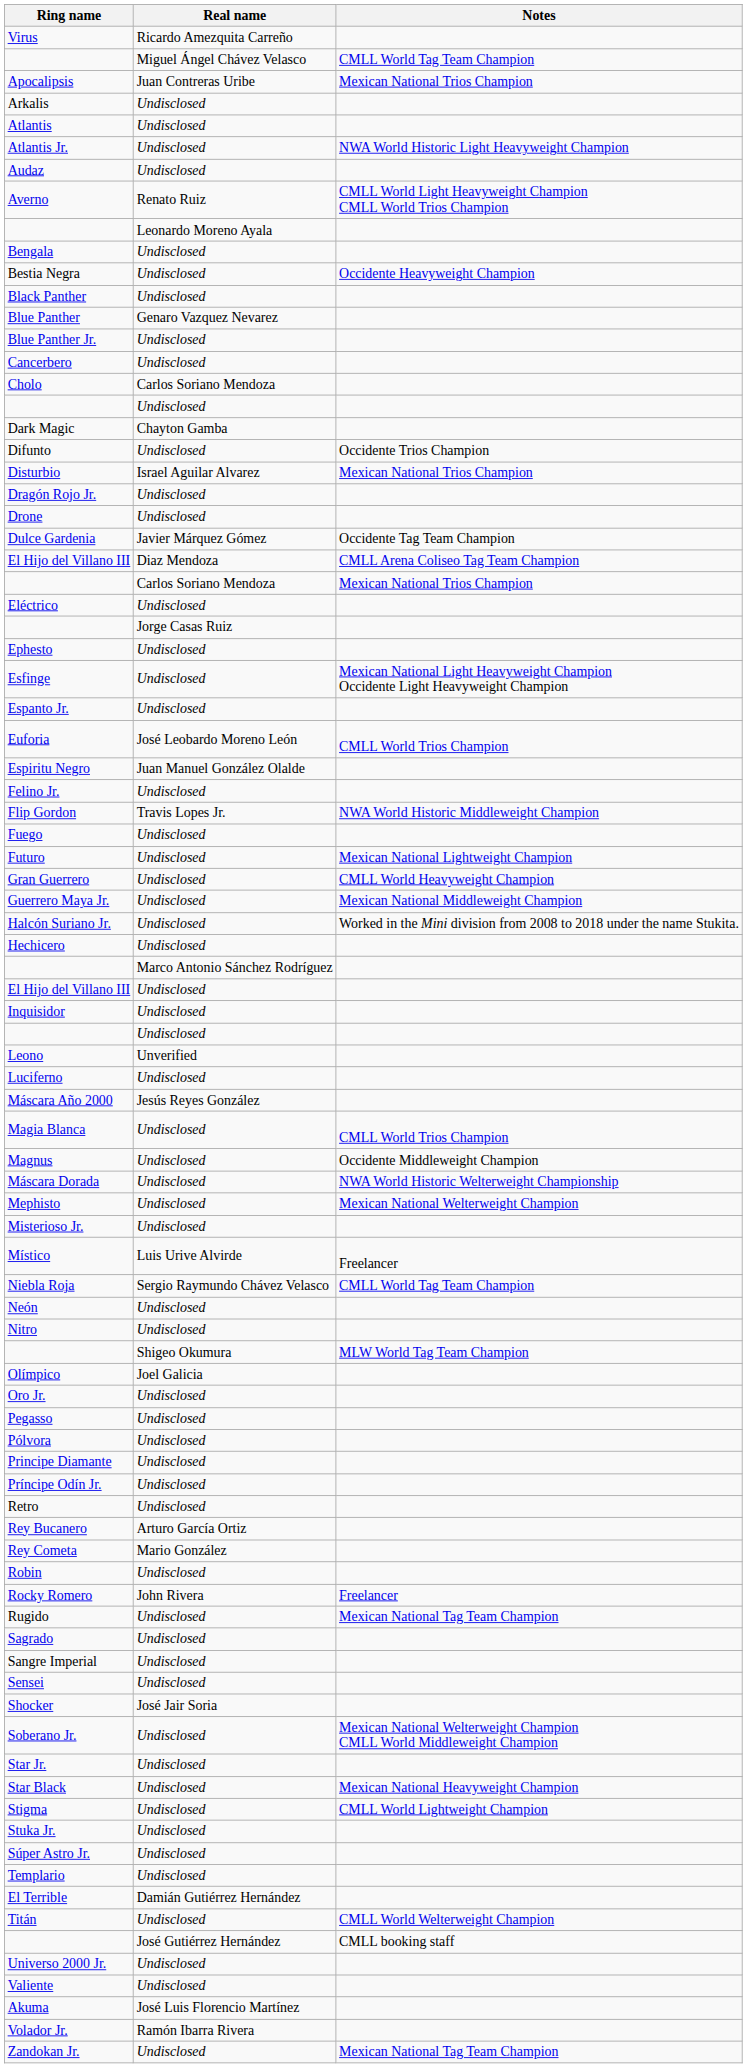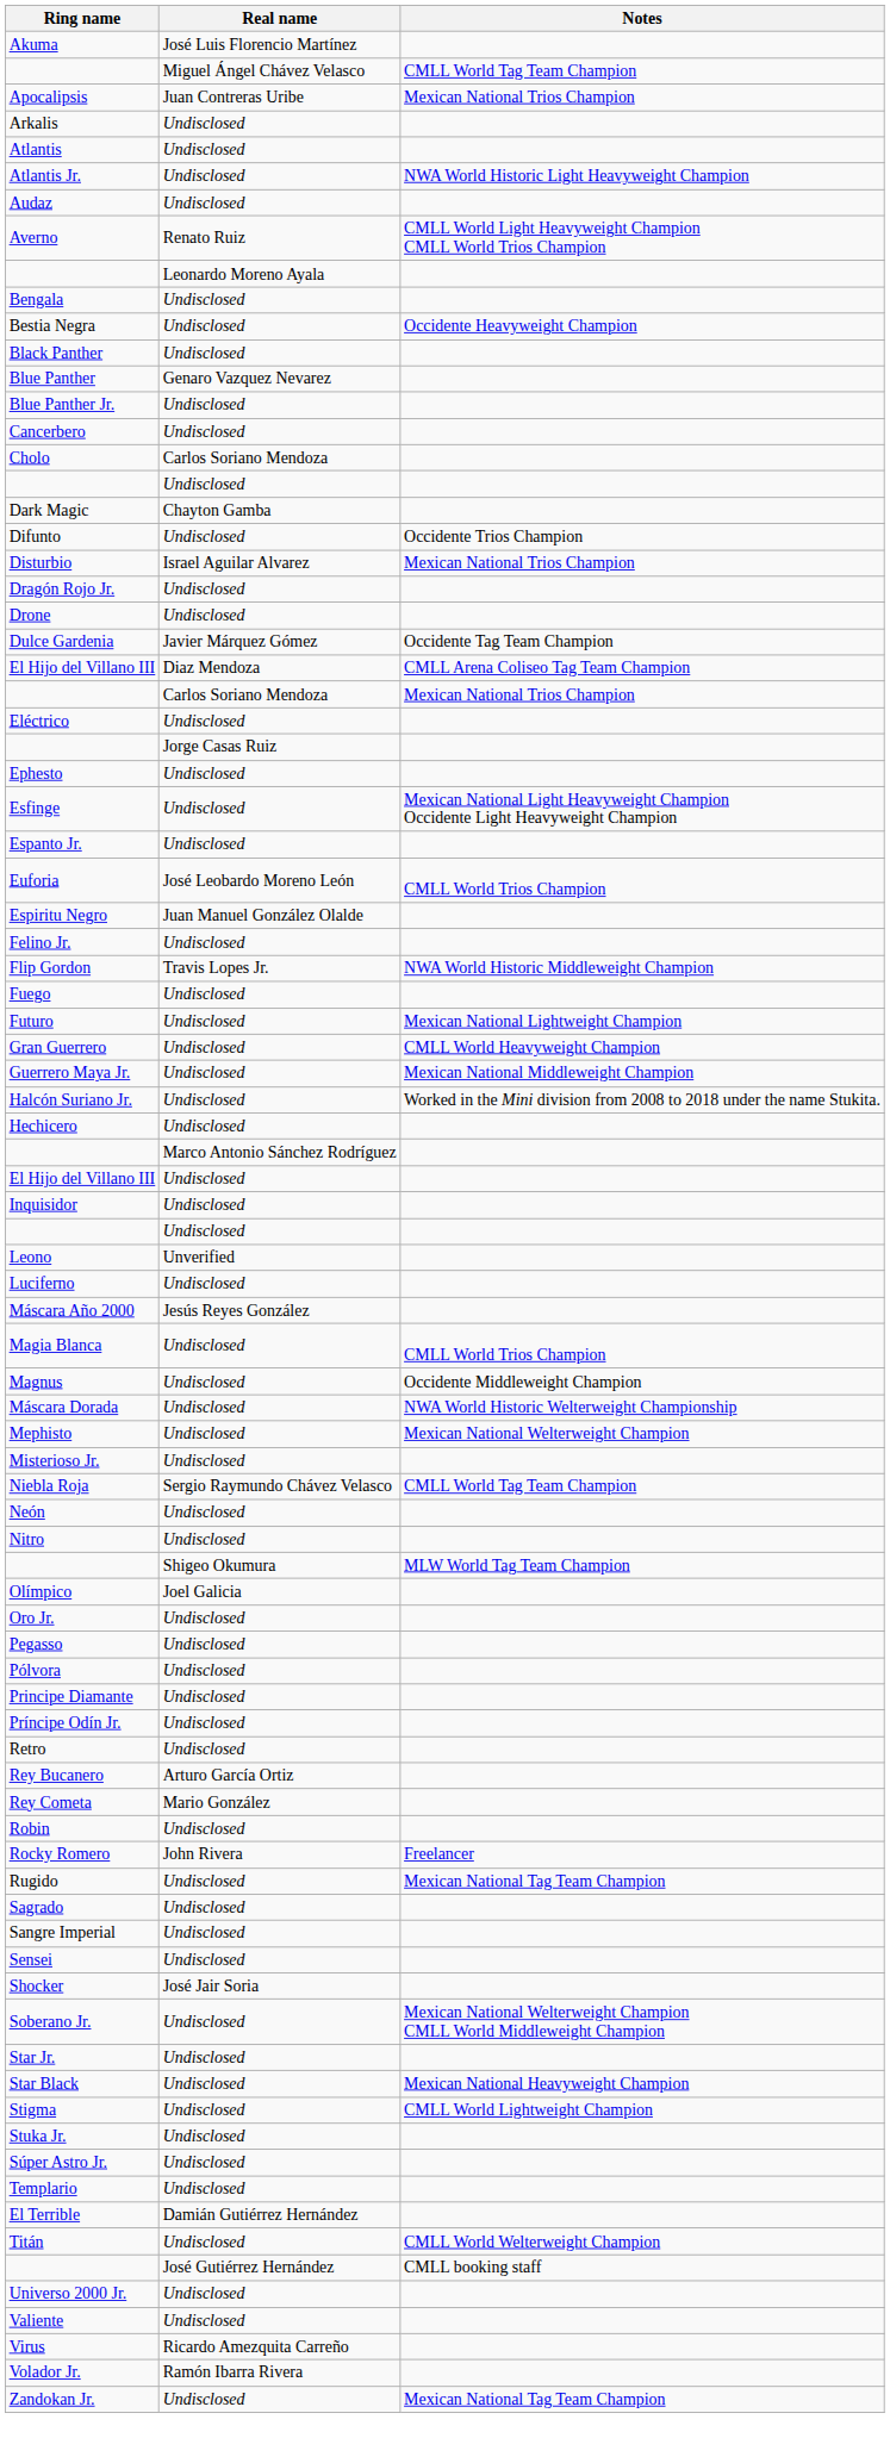 <table class="wikitable sortable">
 <tr>
 <th>Ring name</th>
 <th>Real name</th>
 <th>Notes</th>
 </tr>
 <tr>
-<td><a href='#'>Virus</a></td>
-<td>Ricardo Amezquita Carreño</td>
+<td><a href='#'>Akuma</a></td>
+<td>José Luis Florencio Martínez</td>
 <td></td>
 </tr>
 <tr>
 <td></td>
 <td>Miguel Ángel Chávez Velasco</td>
 <td><a href='#'>CMLL World Tag Team Champion</a></td>
 </tr>
 <tr>
 <td><a href='#'>Apocalipsis</a></td>
 <td>Juan Contreras Uribe</td>
 <td><a href='#'>Mexican National Trios Champion</a></td>
 </tr>
 <tr>
 <td>Arkalis</td>
 <td><em>Undisclosed</em></td>
 <td></td>
 </tr>
 <tr>
 <td><a href='#'>Atlantis</a></td>
 <td><em>Undisclosed</em></td>
 <td></td>
 </tr>
 <tr>
 <td><a href='#'>Atlantis Jr.</a></td>
 <td><em>Undisclosed</em></td>
 <td><a href='#'>NWA World Historic Light Heavyweight Champion</a></td>
 </tr>
 <tr>
 <td><a href='#'>Audaz</a></td>
 <td><em>Undisclosed</em></td>
 <td></td>
 </tr>
 <tr>
 <td><a href='#'>Averno</a></td>
 <td>Renato Ruiz</td>
 <td><a href='#'>CMLL World Light Heavyweight Champion</a><br><a href='#'>CMLL World Trios Champion</a></td>
 </tr>
 <tr>
 <td></td>
 <td>Leonardo Moreno Ayala</td>
 <td><br></td>
 </tr>
 <tr>
 <td><a href='#'>Bengala</a></td>
 <td><em>Undisclosed</em></td>
 <td></td>
 </tr>
 <tr>
 <td>Bestia Negra</td>
 <td><em>Undisclosed</em></td>
 <td><a href='#'>Occidente Heavyweight Champion</a></td>
 </tr>
 <tr>
 <td><a href='#'>Black Panther</a></td>
 <td><em>Undisclosed</em></td>
 <td></td>
 </tr>
 <tr>
 <td><a href='#'>Blue Panther</a></td>
 <td>Genaro Vazquez Nevarez</td>
 <td></td>
 </tr>
 <tr>
 <td><a href='#'>Blue Panther Jr.</a></td>
 <td><em>Undisclosed</em></td>
 <td></td>
 </tr>
 <tr>
 <td><a href='#'>Cancerbero</a></td>
 <td><em>Undisclosed</em></td>
 <td></td>
 </tr>
 <tr>
 <td><a href='#'>Cholo</a></td>
 <td>Carlos Soriano Mendoza</td>
 <td></td>
 </tr>
 <tr>
 <td></td>
 <td><em>Undisclosed</em></td>
 <td></td>
 </tr>
 <tr>
 <td>Dark Magic</td>
 <td>Chayton Gamba</td>
 <td></td>
 </tr>
 <tr>
 <td>Difunto</td>
 <td><em>Undisclosed</em></td>
 <td>Occidente Trios Champion</td>
 </tr>
 <tr>
 <td><a href='#'>Disturbio</a></td>
 <td>Israel Aguilar Alvarez</td>
 <td><a href='#'>Mexican National Trios Champion</a></td>
 </tr>
 <tr>
 <td><a href='#'>Dragón Rojo Jr.</a></td>
 <td><em>Undisclosed</em></td>
 <td></td>
 </tr>
 <tr>
 <td><a href='#'>Drone</a></td>
 <td><em>Undisclosed</em></td>
 <td></td>
 </tr>
 <tr>
 <td><a href='#'>Dulce Gardenia</a></td>
 <td>Javier Márquez Gómez</td>
 <td>Occidente Tag Team Champion</td>
 </tr>
 <tr>
 <td><a href='#'>El Hijo del Villano III</a></td>
 <td>Diaz Mendoza<br></td>
 <td><a href='#'>CMLL Arena Coliseo Tag Team Champion</a></td>
 </tr>
 <tr>
 <td></td>
 <td>Carlos Soriano Mendoza</td>
 <td><a href='#'>Mexican National Trios Champion</a></td>
 </tr>
 <tr>
 <td><a href='#'>Eléctrico</a></td>
 <td><em>Undisclosed</em></td>
 <td></td>
 </tr>
 <tr>
 <td></td>
 <td>Jorge Casas Ruiz</td>
 <td></td>
 </tr>
 <tr>
 <td><a href='#'>Ephesto</a></td>
 <td><em>Undisclosed</em></td>
 <td></td>
 </tr>
 <tr>
 <td><a href='#'>Esfinge</a></td>
 <td><em>Undisclosed</em></td>
 <td><a href='#'>Mexican National Light Heavyweight Champion</a><br>Occidente Light Heavyweight Champion</td>
 </tr>
 <tr>
 <td><a href='#'>Espanto Jr.</a></td>
 <td><em>Undisclosed</em></td>
 <td></td>
 </tr>
 <tr>
 <td><a href='#'>Euforia</a></td>
 <td>José Leobardo Moreno León</td>
 <td><br><a href='#'>CMLL World Trios Champion</a></td>
 </tr>
 <tr>
 <td><a href='#'>Espiritu Negro</a></td>
 <td>Juan Manuel González Olalde</td>
 <td></td>
 </tr>
 <tr>
 <td><a href='#'>Felino Jr.</a></td>
 <td><em>Undisclosed</em></td>
 <td></td>
 </tr>
 <tr>
 <td><a href='#'>Flip Gordon</a></td>
 <td>Travis Lopes Jr.</td>
 <td><a href='#'>NWA World Historic Middleweight Champion</a></td>
 </tr>
 <tr>
 <td><a href='#'>Fuego</a></td>
 <td><em>Undisclosed</em></td>
 <td></td>
 </tr>
 <tr>
 <td><a href='#'>Futuro</a></td>
 <td><em>Undisclosed</em></td>
 <td><a href='#'>Mexican National Lightweight Champion</a></td>
 </tr>
 <tr>
 <td><a href='#'>Gran Guerrero</a></td>
 <td><em>Undisclosed</em></td>
 <td><a href='#'>CMLL World Heavyweight Champion</a></td>
 </tr>
 <tr>
 <td><a href='#'>Guerrero Maya Jr.</a></td>
 <td><em>Undisclosed</em></td>
 <td><a href='#'>Mexican National Middleweight Champion</a></td>
 </tr>
 <tr>
 <td><a href='#'>Halcón Suriano Jr.</a></td>
 <td><em>Undisclosed</em></td>
 <td>Worked in the <em>Mini</em> division from 2008 to 2018 under the name Stukita.</td>
 </tr>
 <tr>
 <td><a href='#'>Hechicero</a></td>
 <td><em>Undisclosed</em></td>
 <td></td>
 </tr>
 <tr>
 <td></td>
 <td>Marco Antonio Sánchez Rodríguez</td>
 <td></td>
 </tr>
 <tr>
 <td><a href='#'>El Hijo del Villano III</a></td>
 <td><em>Undisclosed</em></td>
 <td></td>
 </tr>
 <tr>
 <td><a href='#'>Inquisidor</a></td>
 <td><em>Undisclosed</em></td>
 <td></td>
 </tr>
 <tr>
 <td></td>
 <td><em>Undisclosed</em></td>
 <td></td>
 </tr>
 <tr>
 <td><a href='#'>Leono</a></td>
 <td>Unverified</td>
 <td></td>
 </tr>
 <tr>
 <td><a href='#'>Luciferno</a></td>
 <td><em>Undisclosed</em></td>
 <td></td>
 </tr>
 <tr>
 <td><a href='#'>Máscara Año 2000</a></td>
 <td>Jesús Reyes González</td>
 <td></td>
 </tr>
 <tr>
 <td><a href='#'>Magia Blanca</a></td>
 <td><em>Undisclosed</em></td>
 <td><br><a href='#'>CMLL World Trios Champion</a></td>
 </tr>
 <tr>
 <td><a href='#'>Magnus</a></td>
 <td><em>Undisclosed</em></td>
 <td>Occidente Middleweight Champion</td>
 </tr>
 <tr>
 <td><a href='#'>Máscara Dorada</a></td>
 <td><em>Undisclosed</em></td>
 <td><a href='#'>NWA World Historic Welterweight Championship</a></td>
 </tr>
 <tr>
 <td><a href='#'>Mephisto</a></td>
 <td><em>Undisclosed</em></td>
 <td><a href='#'>Mexican National Welterweight Champion</a></td>
 </tr>
 <tr>
 <td><a href='#'>Misterioso Jr.</a></td>
 <td><em>Undisclosed</em></td>
 <td></td>
 </tr>
 <tr>
-<td><a href='#'>Místico</a></td>
-<td>Luis Urive Alvirde</td>
-<td><br>Freelancer</td>
-</tr>
-<tr>
 <td><a href='#'>Niebla Roja</a></td>
 <td>Sergio Raymundo Chávez Velasco</td>
 <td><a href='#'>CMLL World Tag Team Champion</a></td>
 </tr>
 <tr>
 <td><a href='#'>Neón</a></td>
 <td><em>Undisclosed</em></td>
 <td></td>
 </tr>
 <tr>
 <td><a href='#'>Nitro</a></td>
 <td><em>Undisclosed</em></td>
 <td></td>
 </tr>
 <tr>
 <td></td>
 <td>Shigeo Okumura</td>
 <td><a href='#'>MLW World Tag Team Champion</a></td>
 </tr>
 <tr>
 <td><a href='#'>Olímpico</a></td>
 <td>Joel Galicia</td>
 <td></td>
 </tr>
 <tr>
 <td><a href='#'>Oro Jr.</a></td>
 <td><em>Undisclosed</em></td>
 <td></td>
 </tr>
 <tr>
 <td><a href='#'>Pegasso</a></td>
 <td><em>Undisclosed</em></td>
 <td></td>
 </tr>
 <tr>
 <td><a href='#'>Pólvora</a></td>
 <td><em>Undisclosed</em></td>
 <td></td>
 </tr>
 <tr>
 <td><a href='#'>Principe Diamante</a></td>
 <td><em>Undisclosed</em></td>
 <td></td>
 </tr>
 <tr>
 <td><a href='#'>Príncipe Odín Jr.</a></td>
 <td><em>Undisclosed</em></td>
 <td></td>
 </tr>
 <tr>
 <td>Retro</td>
 <td><em>Undisclosed</em></td>
 <td></td>
 </tr>
 <tr>
 <td><a href='#'>Rey Bucanero</a></td>
 <td>Arturo García Ortiz</td>
 <td></td>
 </tr>
 <tr>
 <td><a href='#'>Rey Cometa</a></td>
 <td>Mario González</td>
 <td></td>
 </tr>
 <tr>
 <td><a href='#'>Robin</a></td>
 <td><em>Undisclosed</em></td>
 <td></td>
 </tr>
 <tr>
 <td><a href='#'>Rocky Romero</a></td>
 <td>John Rivera</td>
 <td><a href='#'>Freelancer</a></td>
 </tr>
 <tr>
 <td>Rugido</td>
 <td><em>Undisclosed</em></td>
 <td><a href='#'>Mexican National Tag Team Champion</a></td>
 </tr>
 <tr>
 <td><a href='#'>Sagrado</a></td>
 <td><em>Undisclosed</em></td>
 <td></td>
 </tr>
 <tr>
 <td>Sangre Imperial</td>
 <td><em>Undisclosed</em></td>
 <td></td>
 </tr>
 <tr>
 <td><a href='#'>Sensei</a></td>
 <td><em>Undisclosed</em></td>
 <td></td>
 </tr>
 <tr>
 <td><a href='#'>Shocker</a></td>
 <td José Jair Soria>José Jair Soria</td>
 <td></td>
 </tr>
 <tr>
 <td><a href='#'>Soberano Jr.</a></td>
 <td><em>Undisclosed</em></td>
 <td><a href='#'>Mexican National Welterweight Champion</a><br><a href='#'>CMLL World Middleweight Champion</a></td>
 </tr>
 <tr>
 <td><a href='#'>Star Jr.</a></td>
 <td><em>Undisclosed</em></td>
 <td></td>
 </tr>
 <tr>
 <td><a href='#'>Star Black</a></td>
 <td><em>Undisclosed</em></td>
 <td><a href='#'>Mexican National Heavyweight Champion</a></td>
 </tr>
 <tr>
 <td><a href='#'>Stigma</a></td>
 <td><em>Undisclosed</em></td>
 <td><a href='#'>CMLL World Lightweight Champion</a></td>
 </tr>
 <tr>
 <td><a href='#'>Stuka Jr.</a></td>
 <td><em>Undisclosed</em></td>
 <td></td>
 </tr>
 <tr>
 <td><a href='#'>Súper Astro Jr.</a></td>
 <td><em>Undisclosed</em></td>
 <td></td>
 </tr>
 <tr>
 <td><a href='#'>Templario</a></td>
 <td><em>Undisclosed</em></td>
 <td></td>
 </tr>
 <tr>
 <td><a href='#'>El Terrible</a></td>
 <td>Damián Gutiérrez Hernández</td>
 <td></td>
 </tr>
 <tr>
 <td><a href='#'>Titán</a></td>
 <td><em>Undisclosed</em></td>
 <td><a href='#'>CMLL World Welterweight Champion</a></td>
 </tr>
 <tr>
 <td></td>
 <td>José Gutiérrez Hernández</td>
 <td>CMLL booking staff</td>
 </tr>
 <tr>
 <td><a href='#'>Universo 2000 Jr.</a></td>
 <td><em>Undisclosed</em></td>
 <td></td>
 </tr>
 <tr>
 <td><a href='#'>Valiente</a></td>
 <td><em>Undisclosed</em></td>
 <td></td>
 </tr>
 <tr>
-<td><a href='#'>Akuma</a></td>
-<td>José Luis Florencio Martínez</td>
+<td><a href='#'>Virus</a></td>
+<td>Ricardo Amezquita Carreño</td>
 <td></td>
 </tr>
 <tr>
 <td><a href='#'>Volador Jr.</a></td>
 <td>Ramón Ibarra Rivera</td>
 <td></td>
 </tr>
 <tr>
 <td><a href='#'>Zandokan Jr.</a></td>
 <td><em>Undisclosed</em> </td>
 <td><a href='#'>Mexican National Tag Team Champion</a></td>
 </tr>
 </table>
